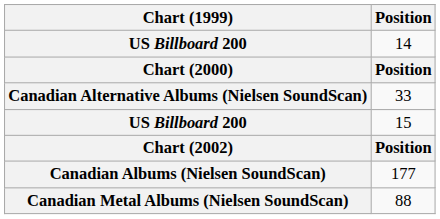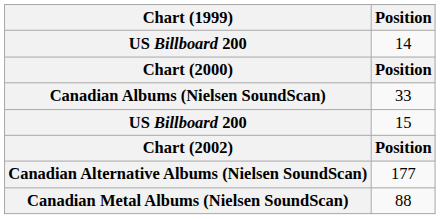 <table class="wikitable plainrowheaders" style="text-align:center">
 <tr>
 <th scope="col">Chart (1999)</th>
 <th scope="col">Position</th>
 </tr>
 <tr>
 <th scope="row">US <em>Billboard</em> 200</th>
 <td>14</td>
 </tr>
 <tr>
 <th scope="col">Chart (2000)</th>
 <th scope="col">Position</th>
 </tr>
 <tr>
-<th scope="row">Canadian Alternative Albums (Nielsen SoundScan)</th>
+<th scope="row">Canadian Albums (Nielsen SoundScan)</th>
 <td>33</td>
 </tr>
 <tr>
 <th scope="row">US <em>Billboard</em> 200</th>
 <td>15</td>
 </tr>
 <tr>
 <th scope="col">Chart (2002)</th>
 <th scope="col">Position</th>
 </tr>
 <tr>
-<th scope="row">Canadian Albums (Nielsen SoundScan)</th>
+<th scope="row">Canadian Alternative Albums (Nielsen SoundScan)</th>
 <td align=center>177</td>
 </tr>
 <tr>
 <th scope="row">Canadian Metal Albums (Nielsen SoundScan)</th>
 <td align=center>88</td>
 </tr>
 </table>
